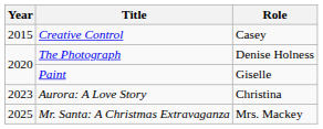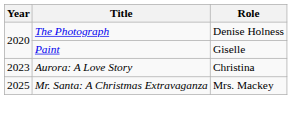 <table class="wikitable sortable">
 <tr>
 <th>Year</th>
 <th>Title</th>
 <th>Role</th>
-</tr>
-<tr>
-<td>2015</td>
-<td><em><a href='#'>Creative Control</a></em></td>
-<td>Casey</td>
 </tr>
 <tr>
 <td rowspan="2">2020</td>
 <td><em><a href='#'>The Photograph</a></em></td>
 <td>Denise Holness</td>
 </tr>
 <tr>
 <td><em><a href='#'>Paint</a></em></td>
 <td>Giselle</td>
 </tr>
 <tr>
 <td>2023</td>
 <td><em>Aurora: A Love Story</em></td>
 <td>Christina</td>
 </tr>
 <tr>
 <td>2025</td>
 <td><em>Mr. Santa: A Christmas Extravaganza</em></td>
 <td>Mrs. Mackey</td>
 </tr>
 </table>
